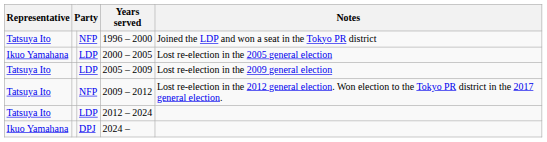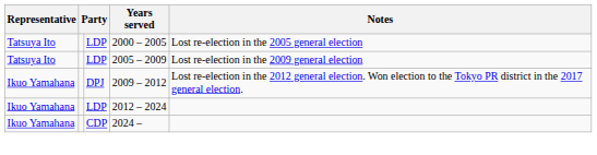 <table class="wikitable">
 <tr>
 <th>Representative</th>
 <th colspan="2">Party</th>
 <th>Years served</th>
 <th>Notes</th>
 </tr>
 <tr>
 <td><a href='#'>Tatsuya Ito</a></td>
-<td bgcolor=></td>
-<td><a href='#'>NFP</a></td>
-<td>1996 – 2000</td>
-<td>Joined the <a href='#'>LDP</a> and won a seat in the <a href='#'>Tokyo PR</a> district</td>
-</tr>
-<tr>
-<td><a href='#'>Ikuo Yamahana</a></td>
 <td bgcolor=></td>
 <td><a href='#'>LDP</a></td>
 <td>2000 – 2005</td>
 <td>Lost re-election in the <a href='#'>2005 general election</a></td>
 </tr>
 <tr>
 <td><a href='#'>Tatsuya Ito</a></td>
 <td bgcolor=></td>
 <td><a href='#'>LDP</a></td>
 <td>2005 – 2009</td>
 <td>Lost re-election in the <a href='#'>2009 general election</a></td>
 </tr>
 <tr>
-<td><a href='#'>Tatsuya Ito</a></td>
+<td><a href='#'>Ikuo Yamahana</a></td>
 <td bgcolor=></td>
-<td><a href='#'>NFP</a></td>
+<td><a href='#'>DPJ</a></td>
 <td>2009 – 2012</td>
 <td>Lost re-election in the <a href='#'>2012 general election</a>. Won election to the <a href='#'>Tokyo PR</a> district in the <a href='#'>2017 general election</a>.</td>
 </tr>
 <tr>
-<td><a href='#'>Tatsuya Ito</a></td>
+<td><a href='#'>Ikuo Yamahana</a></td>
 <td bgcolor=></td>
 <td><a href='#'>LDP</a></td>
 <td>2012 – 2024</td>
 <td></td>
 </tr>
 <tr>
 <td><a href='#'>Ikuo Yamahana</a></td>
 <td bgcolor=></td>
-<td><a href='#'>DPJ</a></td>
+<td><a href='#'>CDP</a></td>
 <td>2024 –</td>
 <td></td>
 </tr>
 </table>
